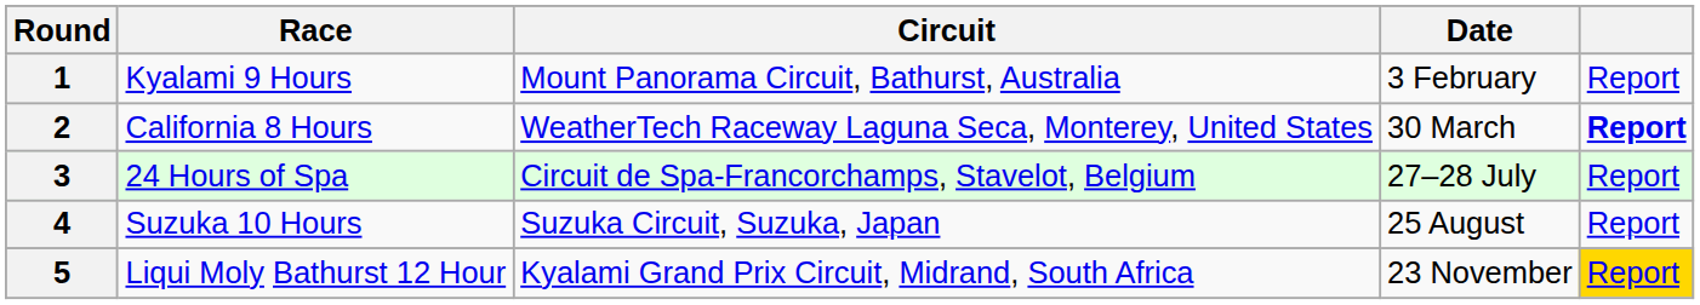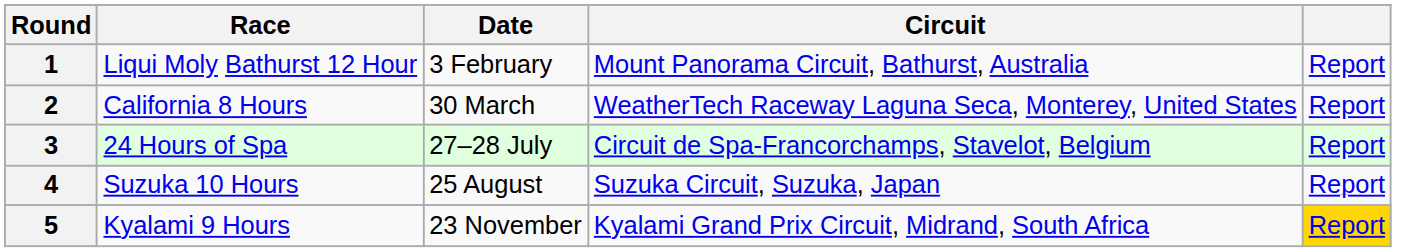 <table class="wikitable" style="font-size: 85%;">
 <tr>
 <th>Round</th>
 <th>Race</th>
+<th>Date</th>
 <th>Circuit</th>
-<th>Date</th>
 <th></th>
 </tr>
 <tr>
 <th>1</th>
-<td><a href='#'>Kyalami 9 Hours</a></td>
+<td><a href='#'>Liqui Moly</a> <a href='#'>Bathurst 12 Hour</a></td>
+<td>3 February</td>
 <td> <a href='#'>Mount Panorama Circuit</a>, <a href='#'>Bathurst</a>, <a href='#'>Australia</a></td>
-<td>3 February</td>
 <td><a href='#'>Report</a></td>
 </tr>
 <tr>
 <th>2</th>
 <td><a href='#'>California 8 Hours</a></td>
+<td>30 March</td>
 <td> <a href='#'>WeatherTech Raceway Laguna Seca</a>, <a href='#'>Monterey</a>, <a href='#'>United States</a></td>
-<td>30 March</td>
-<td><strong><a href='#'>Report</a></strong></td>
+<td><a href='#'>Report</a></td>
 </tr>
 <tr bgcolor=#DFFFDF>
 <th>3</th>
 <td><a href='#'>24 Hours of Spa</a></td>
+<td>27–28 July</td>
 <td> <a href='#'>Circuit de Spa-Francorchamps</a>, <a href='#'>Stavelot</a>, <a href='#'>Belgium</a></td>
-<td>27–28 July</td>
 <td><a href='#'>Report</a></td>
 </tr>
 <tr>
 <th>4</th>
 <td><a href='#'>Suzuka 10 Hours</a></td>
+<td>25 August</td>
 <td> <a href='#'>Suzuka Circuit</a>, <a href='#'>Suzuka</a>, <a href='#'>Japan</a></td>
-<td>25 August</td>
 <td><a href='#'>Report</a></td>
 </tr>
 <tr>
 <th>5</th>
-<td><a href='#'>Liqui Moly</a> <a href='#'>Bathurst 12 Hour</a></td>
+<td><a href='#'>Kyalami 9 Hours</a></td>
+<td>23 November</td>
 <td> <a href='#'>Kyalami Grand Prix Circuit</a>, <a href='#'>Midrand</a>, <a href='#'>South Africa</a></td>
-<td>23 November</td>
 <td style="background: gold;"><a href='#'>Report</a></td>
 </tr>
 </table>
